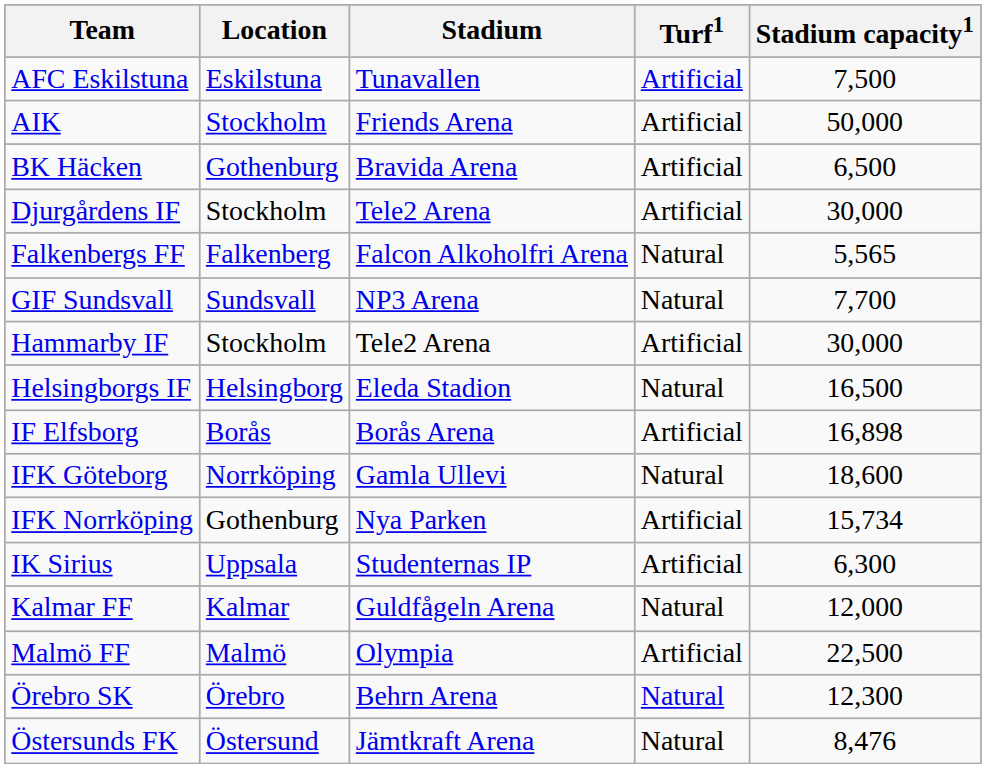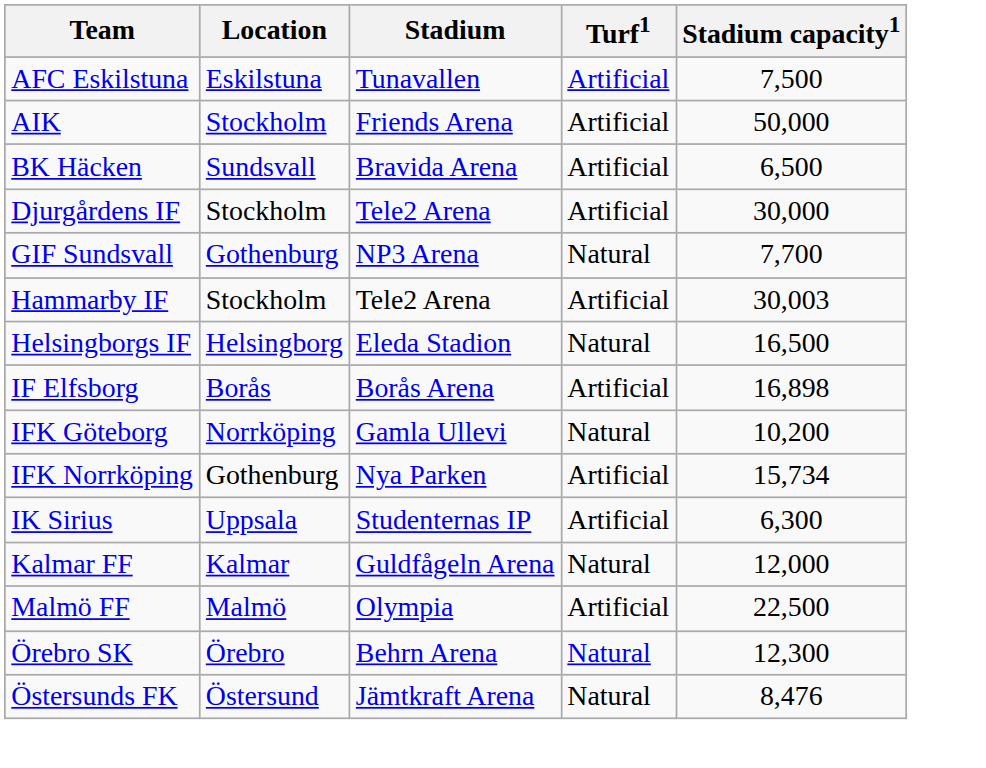 <table class="wikitable sortable" style="text-align: left;">
 <tr>
 <th>Team</th>
 <th>Location</th>
 <th>Stadium</th>
 <th>Turf<sup>1</sup></th>
 <th>Stadium capacity<sup>1</sup></th>
 </tr>
 <tr>
 <td><a href='#'>AFC Eskilstuna</a></td>
 <td><a href='#'>Eskilstuna</a></td>
 <td><a href='#'>Tunavallen</a></td>
 <td><a href='#'>Artificial</a></td>
 <td align="center">7,500</td>
 </tr>
 <tr>
 <td><a href='#'>AIK</a></td>
 <td><a href='#'>Stockholm</a></td>
 <td><a href='#'>Friends Arena</a></td>
 <td>Artificial</td>
 <td align="center">50,000</td>
 </tr>
 <tr>
 <td><a href='#'>BK Häcken</a></td>
-<td><a href='#'>Gothenburg</a></td>
+<td><a href='#'>Sundsvall</a></td>
 <td><a href='#'>Bravida Arena</a></td>
 <td>Artificial</td>
 <td align="center">6,500</td>
 </tr>
 <tr>
 <td><a href='#'>Djurgårdens IF</a></td>
 <td>Stockholm</td>
 <td><a href='#'>Tele2 Arena</a></td>
 <td>Artificial</td>
 <td align="center">30,000</td>
 </tr>
 <tr>
-<td><a href='#'>Falkenbergs FF</a></td>
-<td><a href='#'>Falkenberg</a></td>
-<td><a href='#'>Falcon Alkoholfri Arena</a></td>
-<td>Natural</td>
-<td align="center">5,565</td>
-</tr>
-<tr>
 <td><a href='#'>GIF Sundsvall</a></td>
-<td><a href='#'>Sundsvall</a></td>
+<td><a href='#'>Gothenburg</a></td>
 <td><a href='#'>NP3 Arena</a></td>
 <td>Natural</td>
 <td align="center">7,700</td>
 </tr>
 <tr>
 <td><a href='#'>Hammarby IF</a></td>
 <td>Stockholm</td>
 <td>Tele2 Arena</td>
 <td>Artificial</td>
-<td align="center">30,000</td>
+<td align="center">30,003</td>
 </tr>
 <tr>
 <td><a href='#'>Helsingborgs IF</a></td>
 <td><a href='#'>Helsingborg</a></td>
 <td><a href='#'>Eleda Stadion</a></td>
 <td>Natural</td>
 <td align="center">16,500</td>
 </tr>
 <tr>
 <td><a href='#'>IF Elfsborg</a></td>
 <td><a href='#'>Borås</a></td>
 <td><a href='#'>Borås Arena</a></td>
 <td>Artificial</td>
 <td align="center">16,898</td>
 </tr>
 <tr>
 <td><a href='#'>IFK Göteborg</a></td>
 <td><a href='#'>Norrköping</a></td>
 <td><a href='#'>Gamla Ullevi</a></td>
 <td>Natural</td>
-<td align="center">18,600</td>
+<td align="center">10,200</td>
 </tr>
 <tr>
 <td><a href='#'>IFK Norrköping</a></td>
 <td>Gothenburg</td>
 <td><a href='#'>Nya Parken</a></td>
 <td>Artificial</td>
 <td align="center">15,734</td>
 </tr>
 <tr>
 <td><a href='#'>IK Sirius</a></td>
 <td><a href='#'>Uppsala</a></td>
 <td><a href='#'>Studenternas IP</a></td>
 <td>Artificial</td>
 <td align="center">6,300</td>
 </tr>
 <tr>
 <td><a href='#'>Kalmar FF</a></td>
 <td><a href='#'>Kalmar</a></td>
 <td><a href='#'>Guldfågeln Arena</a></td>
 <td>Natural</td>
 <td align="center">12,000</td>
 </tr>
 <tr>
 <td><a href='#'>Malmö FF</a></td>
 <td><a href='#'>Malmö</a></td>
 <td><a href='#'>Olympia</a></td>
 <td>Artificial</td>
 <td align="center">22,500</td>
 </tr>
 <tr>
 <td><a href='#'>Örebro SK</a></td>
 <td><a href='#'>Örebro</a></td>
 <td><a href='#'>Behrn Arena</a></td>
 <td><a href='#'>Natural</a></td>
 <td align="center">12,300</td>
 </tr>
 <tr>
 <td><a href='#'>Östersunds FK</a></td>
 <td><a href='#'>Östersund</a></td>
 <td><a href='#'>Jämtkraft Arena</a></td>
 <td>Natural</td>
 <td align="center">8,476</td>
 </tr>
 </table>
